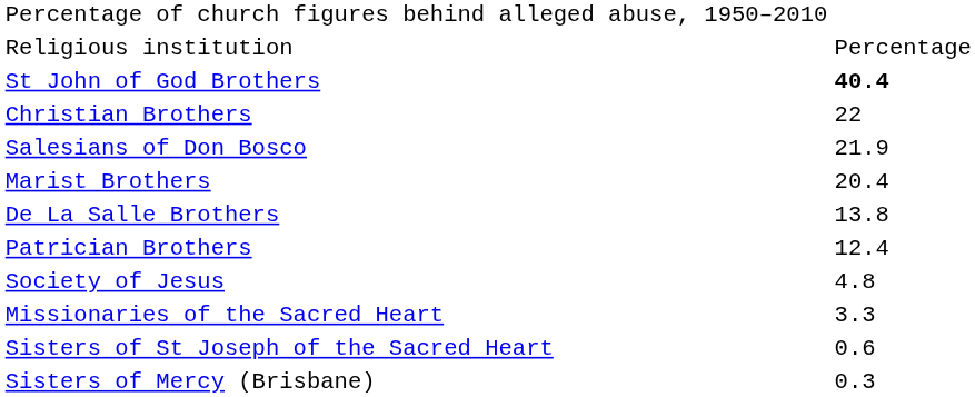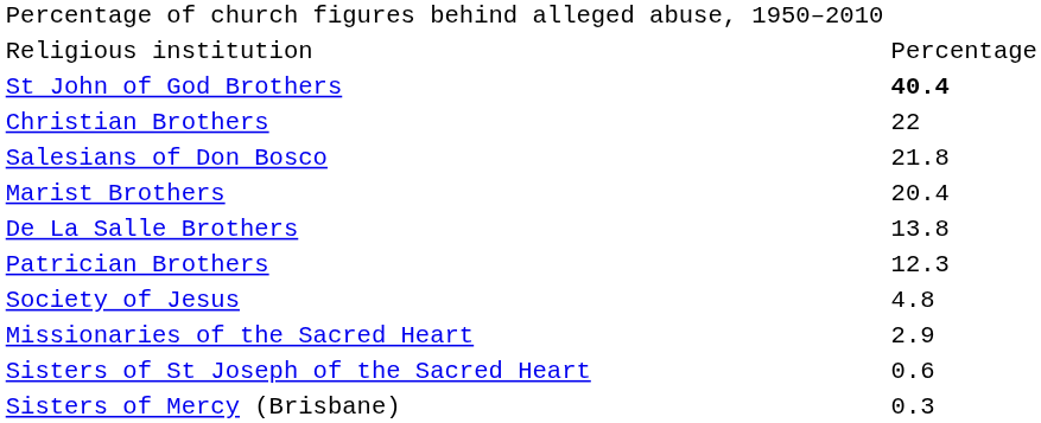 <table>
 <tr>
 <td>Percentage of church figures behind alleged abuse, 1950–2010</td>
 <td></td>
 </tr>
 <tr>
 <td>Religious institution</td>
 <td>Percentage</td>
 </tr>
 <tr>
 <td><a href='#'>St John of God Brothers</a></td>
 <td><strong>40.4</strong></td>
 </tr>
 <tr>
 <td><a href='#'>Christian Brothers</a></td>
 <td>22</td>
 </tr>
 <tr>
 <td><a href='#'>Salesians of Don Bosco</a></td>
-<td>21.9</td>
+<td>21.8</td>
 </tr>
 <tr>
 <td><a href='#'>Marist Brothers</a></td>
 <td>20.4</td>
 </tr>
 <tr>
 <td><a href='#'>De La Salle Brothers</a></td>
 <td>13.8</td>
 </tr>
 <tr>
 <td><a href='#'>Patrician Brothers</a></td>
-<td>12.4</td>
+<td>12.3</td>
 </tr>
 <tr>
 <td><a href='#'>Society of Jesus</a></td>
 <td>4.8</td>
 </tr>
 <tr>
 <td><a href='#'>Missionaries of the Sacred Heart</a></td>
-<td>3.3</td>
+<td>2.9</td>
 </tr>
 <tr>
 <td><a href='#'>Sisters of St Joseph of the Sacred Heart</a></td>
 <td>0.6</td>
 </tr>
 <tr>
 <td><a href='#'>Sisters of Mercy</a> (Brisbane)</td>
 <td>0.3</td>
 </tr>
 <tr>
 <td></td>
 </tr>
 </table>
